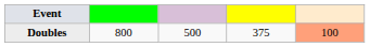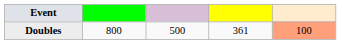 <table class=wikitable style="font-size:90%; text-align:center">
 <tr>
 <td style="width:100px; background:#dfe2e9;"><strong>Event</strong></td>
 <td style="width:80px; background:lime;"><strong></strong></td>
 <td style="width:80px; background:thistle;"></td>
 <td style="width:80px; background:#ff0;"></td>
 <td style="width:80px; background:#ffebcd;"></td>
 </tr>
 <tr>
 <th style="background:#ededed;">Doubles</th>
 <td>800</td>
 <td>500</td>
-<td>375</td>
+<td>361</td>
 <td style="background: lightsalmon;">100</td>
 </tr>
 </table>
